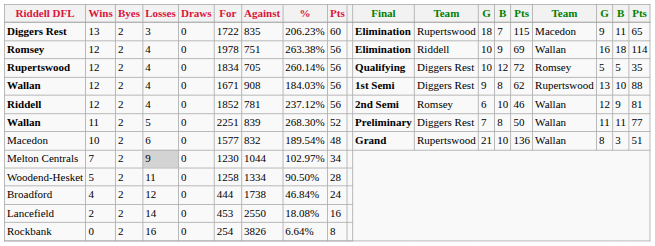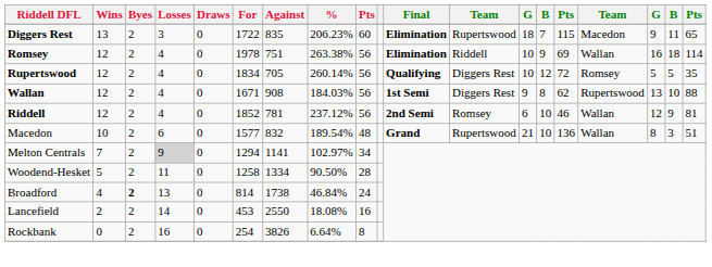 <table style="font-size: 85%; text-align: left;" class="wikitable">
 <tr>
 <th style="color:crimson">Riddell DFL</th>
 <th style="color:crimson">Wins</th>
 <th style="color:crimson">Byes</th>
 <th style="color:crimson">Losses</th>
 <th style="color:crimson">Draws</th>
 <th style="color:crimson">For</th>
 <th style="color:crimson">Against</th>
 <th style="color:crimson">%</th>
 <th style="color:crimson">Pts</th>
 <th></th>
 <th style="color:green">Final</th>
 <th style="color:green">Team</th>
 <th style="color:green">G</th>
 <th style="color:green">B</th>
 <th style="color:green">Pts</th>
 <th style="color:green">Team</th>
 <th style="color:green">G</th>
 <th style="color:green">B</th>
 <th style="color:green">Pts</th>
 </tr>
 <tr>
 </tr>
 <tr>
 </tr>
 <tr>
 <td><strong>	Diggers Rest	</strong></td>
 <td>13</td>
 <td>2</td>
 <td>3</td>
 <td>0</td>
 <td>1722</td>
 <td>835</td>
 <td>206.23%</td>
 <td>60</td>
 <td></td>
 <td><strong>Elimination</strong></td>
 <td>Rupertswood</td>
 <td>18</td>
 <td>7</td>
 <td>115</td>
 <td>Macedon</td>
 <td>9</td>
 <td>11</td>
 <td>65</td>
 </tr>
 <tr>
 <td><strong>	Romsey	</strong></td>
 <td>12</td>
 <td>2</td>
 <td>4</td>
 <td>0</td>
 <td>1978</td>
 <td>751</td>
 <td>263.38%</td>
 <td>56</td>
 <td></td>
 <td><strong>Elimination</strong></td>
 <td>Riddell</td>
 <td>10</td>
 <td>9</td>
 <td>69</td>
 <td>Wallan</td>
 <td>16</td>
 <td>18</td>
 <td>114</td>
 </tr>
 <tr>
 <td><strong>	Rupertswood	</strong></td>
 <td>12</td>
 <td>2</td>
 <td>4</td>
 <td>0</td>
 <td>1834</td>
 <td>705</td>
 <td>260.14%</td>
 <td>56</td>
 <td></td>
 <td><strong>Qualifying</strong></td>
 <td>Diggers Rest</td>
 <td>10</td>
 <td>12</td>
 <td>72</td>
 <td>Romsey</td>
 <td>5</td>
 <td>5</td>
 <td>35</td>
 </tr>
 <tr>
 <td><strong>	Wallan	</strong></td>
 <td>12</td>
 <td>2</td>
 <td>4</td>
 <td>0</td>
 <td>1671</td>
 <td>908</td>
 <td>184.03%</td>
 <td>56</td>
 <td></td>
 <td><strong>1st Semi</strong></td>
 <td>Diggers Rest</td>
 <td>9</td>
 <td>8</td>
 <td>62</td>
 <td>Rupertswood</td>
 <td>13</td>
 <td>10</td>
 <td>88</td>
 </tr>
 <tr>
 <td><strong>	Riddell	</strong></td>
 <td>12</td>
 <td>2</td>
 <td>4</td>
 <td>0</td>
 <td>1852</td>
 <td>781</td>
 <td>237.12%</td>
 <td>56</td>
 <td></td>
 <td><strong>2nd Semi</strong></td>
 <td>Romsey</td>
 <td>6</td>
 <td>10</td>
 <td>46</td>
 <td>Wallan</td>
 <td>12</td>
 <td>9</td>
 <td>81</td>
 </tr>
 <tr>
-<td><strong>	Wallan	</strong></td>
-<td>11</td>
-<td>2</td>
-<td>5</td>
-<td>0</td>
-<td>2251</td>
-<td>839</td>
-<td>268.30%</td>
-<td>52</td>
-<td></td>
-<td><strong>Preliminary</strong></td>
-<td>Diggers Rest</td>
-<td>7</td>
-<td>8</td>
-<td>50</td>
-<td>Wallan</td>
-<td>11</td>
-<td>11</td>
-<td>77</td>
-</tr>
-<tr>
 <td>Macedon</td>
 <td>10</td>
 <td>2</td>
 <td>6</td>
 <td>0</td>
 <td>1577</td>
 <td>832</td>
 <td>189.54%</td>
 <td>48</td>
 <td></td>
 <td><strong>Grand</strong></td>
 <td>Rupertswood</td>
 <td>21</td>
 <td>10</td>
 <td>136</td>
 <td>Wallan</td>
 <td>8</td>
 <td>3</td>
 <td>51</td>
 </tr>
 <tr>
 <td>Melton Centrals</td>
 <td>7</td>
 <td>2</td>
 <td style="background: lightgrey;">9</td>
 <td>0</td>
-<td>1230</td>
-<td>1044</td>
+<td>1294</td>
+<td>1141</td>
 <td>102.97%</td>
 <td>34</td>
 <td></td>
 </tr>
 <tr>
 <td>Woodend-Hesket</td>
 <td>5</td>
 <td>2</td>
 <td>11</td>
 <td>0</td>
 <td>1258</td>
 <td>1334</td>
 <td>90.50%</td>
 <td>28</td>
 <td></td>
 </tr>
 <tr>
 <td>Broadford</td>
 <td>4</td>
-<td>2</td>
-<td>12</td>
+<td><strong>2</strong></td>
+<td>13</td>
 <td>0</td>
-<td>444</td>
+<td>814</td>
 <td>1738</td>
 <td>46.84%</td>
 <td>24</td>
 <td></td>
 </tr>
 <tr>
 <td>Lancefield</td>
 <td>2</td>
 <td>2</td>
 <td>14</td>
 <td>0</td>
 <td>453</td>
 <td>2550</td>
 <td>18.08%</td>
 <td>16</td>
 <td></td>
 </tr>
 <tr>
 <td>Rockbank</td>
 <td>0</td>
 <td>2</td>
 <td>16</td>
 <td>0</td>
 <td>254</td>
 <td>3826</td>
 <td>6.64%</td>
 <td>8</td>
 <td></td>
 </tr>
 <tr>
 </tr>
 </table>
